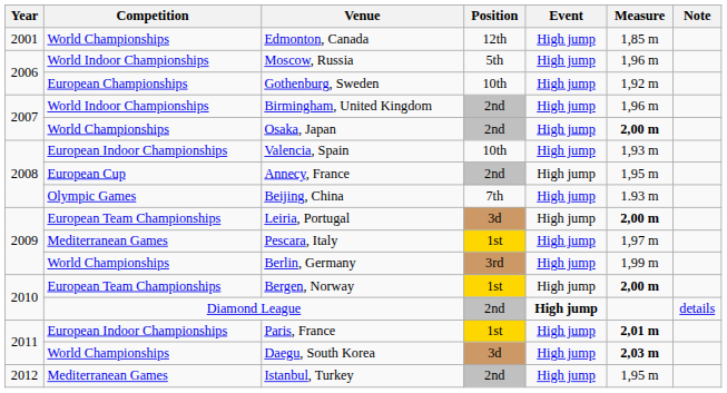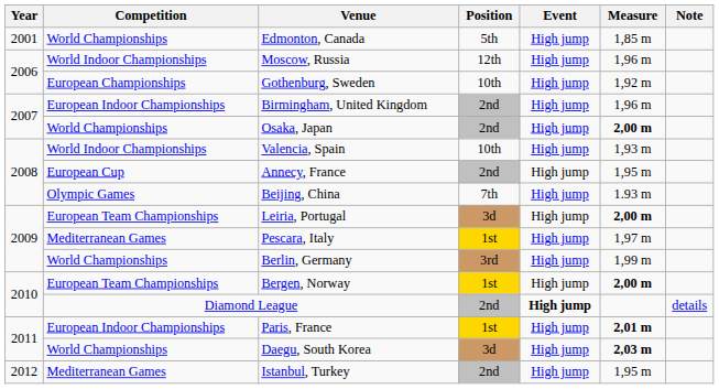 <table class="wikitable sortable"  style="width:60%; font-size:90%; text-align:center;">
 <tr>
 <th>Year</th>
 <th>Competition</th>
 <th>Venue</th>
 <th>Position</th>
 <th>Event</th>
 <th>Measure</th>
 <th>Note</th>
 </tr>
 <tr>
 <td>2001</td>
 <td align=left><a href='#'>World Championships</a></td>
 <td align=left><a href='#'>Edmonton</a>, Canada</td>
-<td>12th</td>
+<td>5th</td>
 <td><a href='#'>High jump</a></td>
 <td>1,85 m</td>
 <td></td>
 </tr>
 <tr>
 <td rowspan=2>2006</td>
 <td align=left><a href='#'>World Indoor Championships</a></td>
 <td align=left><a href='#'>Moscow</a>, Russia</td>
-<td>5th</td>
+<td>12th</td>
 <td><a href='#'>High jump</a></td>
 <td>1,96 m</td>
 <td></td>
 </tr>
 <tr>
 <td align=left><a href='#'>European Championships</a></td>
 <td align=left><a href='#'>Gothenburg</a>, Sweden</td>
 <td>10th</td>
 <td><a href='#'>High jump</a></td>
 <td>1,92 m</td>
 <td></td>
 </tr>
 <tr>
 <td rowspan=2>2007</td>
-<td align=left><a href='#'>World Indoor Championships</a></td>
+<td align=left><a href='#'>European Indoor Championships</a></td>
 <td align=left><a href='#'>Birmingham</a>, United Kingdom</td>
 <td style="background:silver;">2nd</td>
 <td><a href='#'>High jump</a></td>
 <td>1,96 m</td>
 <td></td>
 </tr>
 <tr>
 <td align=left><a href='#'>World Championships</a></td>
 <td align=left><a href='#'>Osaka</a>, Japan</td>
 <td style="background:silver;">2nd</td>
 <td><a href='#'>High jump</a></td>
 <td><strong>2,00 m</strong></td>
 <td></td>
 </tr>
 <tr>
 <td rowspan=3>2008</td>
-<td align=left><a href='#'>European Indoor Championships</a></td>
+<td align=left><a href='#'>World Indoor Championships</a></td>
 <td align=left><a href='#'>Valencia</a>, Spain</td>
 <td>10th</td>
 <td><a href='#'>High jump</a></td>
 <td>1,93 m</td>
 <td></td>
 </tr>
 <tr>
 <td align=left><a href='#'>European Cup</a></td>
 <td align=left><a href='#'>Annecy</a>, France</td>
 <td style="background:silver;">2nd</td>
 <td>High jump</td>
 <td>1,95 m</td>
 <td></td>
 </tr>
 <tr>
 <td align=left><a href='#'>Olympic Games</a></td>
 <td align=left><a href='#'>Beijing</a>, China</td>
 <td>7th</td>
 <td><a href='#'>High jump</a></td>
 <td>1.93 m</td>
 <td></td>
 </tr>
 <tr>
 <td rowspan=3>2009</td>
 <td align=left><a href='#'>European Team Championships</a></td>
 <td align=left><a href='#'>Leiria</a>, Portugal</td>
 <td style="background:#c96;">3d</td>
 <td>High jump</td>
 <td><strong>2,00 m</strong></td>
 <td></td>
 </tr>
 <tr>
 <td align=left><a href='#'>Mediterranean Games</a></td>
 <td align=left><a href='#'>Pescara</a>, Italy</td>
 <td bgcolor=gold>1st</td>
 <td><a href='#'>High jump</a></td>
 <td>1,97 m</td>
 <td></td>
 </tr>
 <tr>
 <td align=left><a href='#'>World Championships</a></td>
 <td align=left><a href='#'>Berlin</a>, Germany</td>
 <td bgcolor=cc9966>3rd</td>
 <td><a href='#'>High jump</a></td>
 <td>1,99 m</td>
 <td></td>
 </tr>
 <tr>
 <td rowspan=2>2010</td>
 <td align=left><a href='#'>European Team Championships</a></td>
 <td align=left><a href='#'>Bergen</a>, Norway</td>
 <td bgcolor=gold>1st</td>
 <td>High jump</td>
 <td><strong>2,00 m</strong></td>
 <td></td>
 </tr>
 <tr>
 <td colspan=2><a href='#'>Diamond League</a></td>
 <td align="center" bgcolor=silver>2nd</td>
 <td><strong>High jump</strong></td>
 <td></td>
 <td align="center"><a href='#'>details</a></td>
 </tr>
 <tr>
 <td rowspan=2>2011</td>
 <td align=left><a href='#'>European Indoor Championships</a></td>
 <td align=left><a href='#'>Paris</a>, France</td>
 <td bgcolor=gold>1st</td>
 <td><a href='#'>High jump</a></td>
 <td><strong>2,01 m</strong></td>
 <td></td>
 </tr>
 <tr>
 <td align=left><a href='#'>World Championships</a></td>
 <td align=left><a href='#'>Daegu</a>, South Korea</td>
 <td style="background:#c96;">3d</td>
 <td><a href='#'>High jump</a></td>
 <td><strong>2,03 m</strong></td>
 <td></td>
 </tr>
 <tr>
 <td>2012</td>
 <td align=left><a href='#'>Mediterranean Games</a></td>
 <td align=left><a href='#'>Istanbul</a>, Turkey</td>
 <td style="background:silver;">2nd</td>
 <td><a href='#'>High jump</a></td>
 <td>1,95 m</td>
 <td></td>
 </tr>
 </table>
